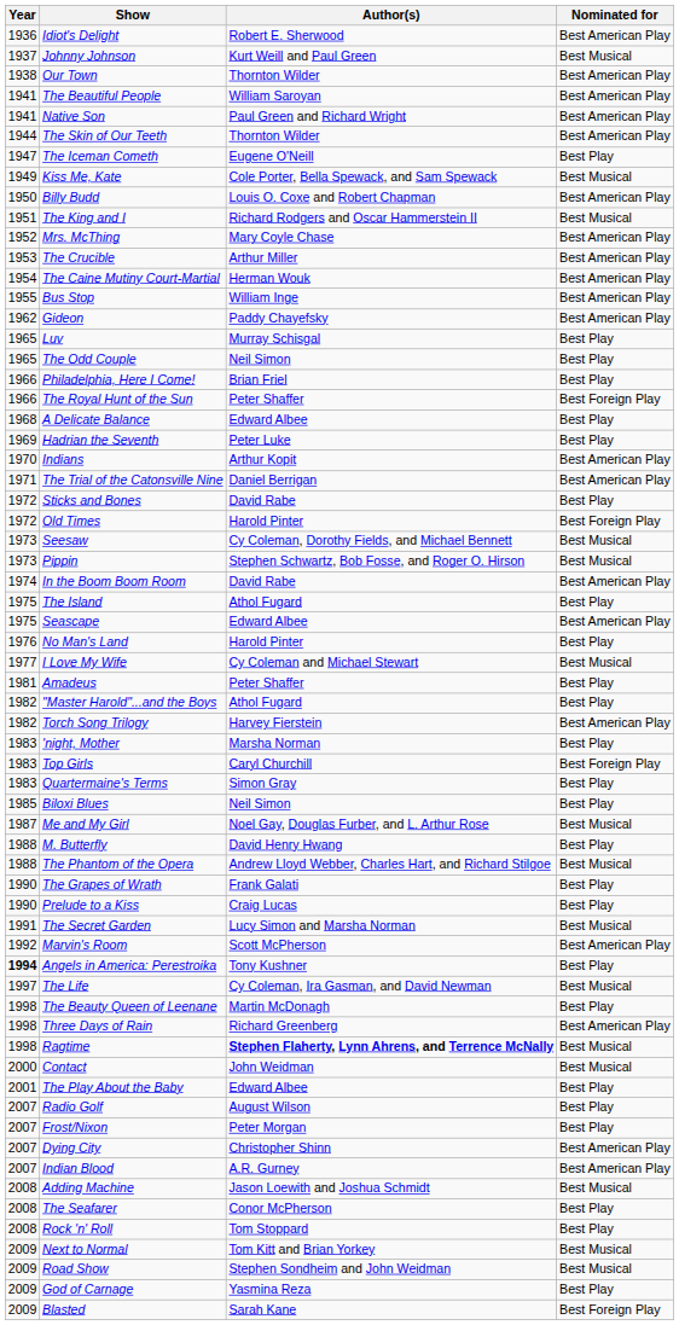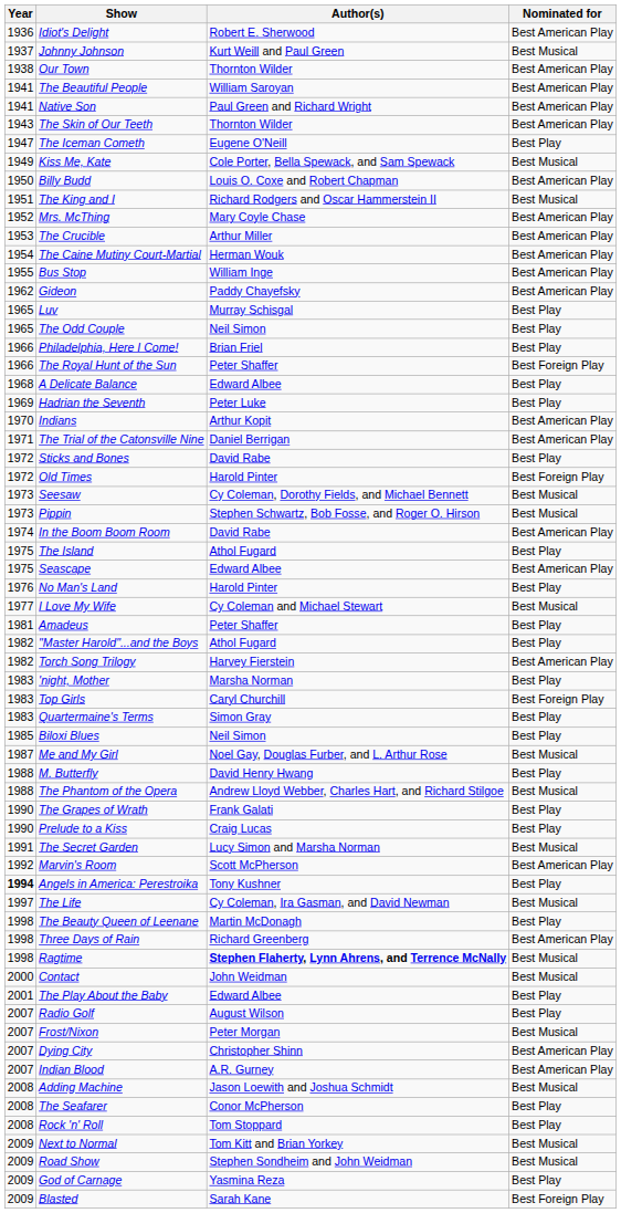 <table class="wikitable sortable">
 <tr>
 <th>Year</th>
 <th>Show</th>
 <th>Author(s)</th>
 <th>Nominated for</th>
 </tr>
 <tr>
 <td>1936</td>
 <td><em><a href='#'>Idiot's Delight</a></em></td>
 <td><a href='#'>Robert E. Sherwood</a></td>
 <td>Best American Play</td>
 </tr>
 <tr>
 <td>1937</td>
 <td><em><a href='#'>Johnny Johnson</a></em></td>
 <td><a href='#'>Kurt Weill</a> and <a href='#'>Paul Green</a></td>
 <td>Best Musical</td>
 </tr>
 <tr>
 <td>1938</td>
 <td><em><a href='#'>Our Town</a></em></td>
 <td><a href='#'>Thornton Wilder</a></td>
 <td>Best American Play</td>
 </tr>
 <tr>
 <td>1941</td>
 <td><em><a href='#'>The Beautiful People</a></em></td>
 <td><a href='#'>William Saroyan</a></td>
 <td>Best American Play</td>
 </tr>
 <tr>
 <td>1941</td>
 <td><em><a href='#'>Native Son</a></em></td>
 <td><a href='#'>Paul Green</a> and <a href='#'>Richard Wright</a></td>
 <td>Best American Play</td>
 </tr>
 <tr>
-<td>1944</td>
+<td>1943</td>
 <td><em><a href='#'>The Skin of Our Teeth</a></em></td>
 <td><a href='#'>Thornton Wilder</a></td>
 <td>Best American Play</td>
 </tr>
 <tr>
 <td>1947</td>
 <td><em><a href='#'>The Iceman Cometh</a></em></td>
 <td><a href='#'>Eugene O'Neill</a></td>
 <td>Best Play</td>
 </tr>
 <tr>
 <td>1949</td>
 <td><em><a href='#'>Kiss Me, Kate</a></em></td>
 <td><a href='#'>Cole Porter</a>, <a href='#'>Bella Spewack</a>, and <a href='#'>Sam Spewack</a></td>
 <td>Best Musical</td>
 </tr>
 <tr>
 <td>1950</td>
 <td><em><a href='#'>Billy Budd</a></em></td>
 <td><a href='#'>Louis O. Coxe</a> and <a href='#'>Robert Chapman</a></td>
 <td>Best American Play</td>
 </tr>
 <tr>
 <td>1951</td>
 <td><em><a href='#'>The King and I</a></em></td>
 <td><a href='#'>Richard Rodgers</a> and <a href='#'>Oscar Hammerstein II</a></td>
 <td>Best Musical</td>
 </tr>
 <tr>
 <td>1952</td>
 <td><em><a href='#'>Mrs. McThing</a></em></td>
 <td><a href='#'>Mary Coyle Chase</a></td>
 <td>Best American Play</td>
 </tr>
 <tr>
 <td>1953</td>
 <td><em><a href='#'>The Crucible</a></em></td>
 <td><a href='#'>Arthur Miller</a></td>
 <td>Best American Play</td>
 </tr>
 <tr>
 <td>1954</td>
 <td><em><a href='#'>The Caine Mutiny Court-Martial</a></em></td>
 <td><a href='#'>Herman Wouk</a></td>
 <td>Best American Play</td>
 </tr>
 <tr>
 <td>1955</td>
 <td><em><a href='#'>Bus Stop</a></em></td>
 <td><a href='#'>William Inge</a></td>
 <td>Best American Play</td>
 </tr>
 <tr>
 <td>1962</td>
 <td><em><a href='#'>Gideon</a></em></td>
 <td><a href='#'>Paddy Chayefsky</a></td>
 <td>Best American Play</td>
 </tr>
 <tr>
 <td>1965</td>
 <td><em><a href='#'>Luv</a></em></td>
 <td><a href='#'>Murray Schisgal</a></td>
 <td>Best Play</td>
 </tr>
 <tr>
 <td>1965</td>
 <td><em><a href='#'>The Odd Couple</a></em></td>
 <td><a href='#'>Neil Simon</a></td>
 <td>Best Play</td>
 </tr>
 <tr>
 <td>1966</td>
 <td><em><a href='#'>Philadelphia, Here I Come!</a></em></td>
 <td><a href='#'>Brian Friel</a></td>
 <td>Best Play</td>
 </tr>
 <tr>
 <td>1966</td>
 <td><em><a href='#'>The Royal Hunt of the Sun</a></em></td>
 <td><a href='#'>Peter Shaffer</a></td>
 <td>Best Foreign Play</td>
 </tr>
 <tr>
 <td>1968</td>
 <td><em><a href='#'>A Delicate Balance</a></em></td>
 <td><a href='#'>Edward Albee</a></td>
 <td>Best Play</td>
 </tr>
 <tr>
 <td>1969</td>
 <td><em><a href='#'>Hadrian the Seventh</a></em></td>
 <td><a href='#'>Peter Luke</a></td>
 <td>Best Play</td>
 </tr>
 <tr>
 <td>1970</td>
 <td><em><a href='#'>Indians</a></em></td>
 <td><a href='#'>Arthur Kopit</a></td>
 <td>Best American Play</td>
 </tr>
 <tr>
 <td>1971</td>
 <td><em><a href='#'>The Trial of the Catonsville Nine</a></em></td>
 <td><a href='#'>Daniel Berrigan</a></td>
 <td>Best American Play</td>
 </tr>
 <tr>
 <td>1972</td>
 <td><em><a href='#'>Sticks and Bones</a></em></td>
 <td><a href='#'>David Rabe</a></td>
 <td>Best Play</td>
 </tr>
 <tr>
 <td>1972</td>
 <td><em><a href='#'>Old Times</a></em></td>
 <td><a href='#'>Harold Pinter</a></td>
 <td>Best Foreign Play</td>
 </tr>
 <tr>
 <td>1973</td>
 <td><em><a href='#'>Seesaw</a></em></td>
 <td><a href='#'>Cy Coleman</a>, <a href='#'>Dorothy Fields</a>, and <a href='#'>Michael Bennett</a></td>
 <td>Best Musical</td>
 </tr>
 <tr>
 <td>1973</td>
 <td><em><a href='#'>Pippin</a></em></td>
 <td><a href='#'>Stephen Schwartz</a>, <a href='#'>Bob Fosse</a>, and <a href='#'>Roger O. Hirson</a></td>
 <td>Best Musical</td>
 </tr>
 <tr>
 <td>1974</td>
 <td><em><a href='#'>In the Boom Boom Room</a></em></td>
 <td><a href='#'>David Rabe</a></td>
 <td>Best American Play</td>
 </tr>
 <tr>
 <td>1975</td>
 <td><em><a href='#'>The Island</a></em></td>
 <td><a href='#'>Athol Fugard</a></td>
 <td>Best Play</td>
 </tr>
 <tr>
 <td>1975</td>
 <td><em><a href='#'>Seascape</a></em></td>
 <td><a href='#'>Edward Albee</a></td>
 <td>Best American Play</td>
 </tr>
 <tr>
 <td>1976</td>
 <td><em><a href='#'>No Man's Land</a></em></td>
 <td><a href='#'>Harold Pinter</a></td>
 <td>Best Play</td>
 </tr>
 <tr>
 <td>1977</td>
 <td><em><a href='#'>I Love My Wife</a></em></td>
 <td><a href='#'>Cy Coleman</a> and <a href='#'>Michael Stewart</a></td>
 <td>Best Musical</td>
 </tr>
 <tr>
 <td>1981</td>
 <td><em><a href='#'>Amadeus</a></em></td>
 <td><a href='#'>Peter Shaffer</a></td>
 <td>Best Play</td>
 </tr>
 <tr>
 <td>1982</td>
 <td><em><a href='#'>"Master Harold"...and the Boys</a></em></td>
 <td><a href='#'>Athol Fugard</a></td>
 <td>Best Play</td>
 </tr>
 <tr>
 <td>1982</td>
 <td><em><a href='#'>Torch Song Trilogy</a></em></td>
 <td><a href='#'>Harvey Fierstein</a></td>
 <td>Best American Play</td>
 </tr>
 <tr>
 <td>1983</td>
 <td><em><a href='#'>'night, Mother</a></em></td>
 <td><a href='#'>Marsha Norman</a></td>
 <td>Best Play</td>
 </tr>
 <tr>
 <td>1983</td>
 <td><em><a href='#'>Top Girls</a></em></td>
 <td><a href='#'>Caryl Churchill</a></td>
 <td>Best Foreign Play</td>
 </tr>
 <tr>
 <td>1983</td>
 <td><em><a href='#'>Quartermaine's Terms</a></em></td>
 <td><a href='#'>Simon Gray</a></td>
 <td>Best Play</td>
 </tr>
 <tr>
 <td>1985</td>
 <td><em><a href='#'>Biloxi Blues</a></em></td>
 <td><a href='#'>Neil Simon</a></td>
 <td>Best Play</td>
 </tr>
 <tr>
 <td>1987</td>
 <td><em><a href='#'>Me and My Girl</a></em></td>
 <td><a href='#'>Noel Gay</a>, <a href='#'>Douglas Furber</a>, and <a href='#'>L. Arthur Rose</a></td>
 <td>Best Musical</td>
 </tr>
 <tr>
 <td>1988</td>
 <td><em><a href='#'>M. Butterfly</a></em></td>
 <td><a href='#'>David Henry Hwang</a></td>
 <td>Best Play</td>
 </tr>
 <tr>
 <td>1988</td>
 <td><em><a href='#'>The Phantom of the Opera</a></em></td>
 <td><a href='#'>Andrew Lloyd Webber</a>, <a href='#'>Charles Hart</a>, and <a href='#'>Richard Stilgoe</a></td>
 <td>Best Musical</td>
 </tr>
 <tr>
 <td>1990</td>
 <td><em><a href='#'>The Grapes of Wrath</a></em></td>
 <td><a href='#'>Frank Galati</a></td>
 <td>Best Play</td>
 </tr>
 <tr>
 <td>1990</td>
 <td><em><a href='#'>Prelude to a Kiss</a></em></td>
 <td><a href='#'>Craig Lucas</a></td>
 <td>Best Play</td>
 </tr>
 <tr>
 <td>1991</td>
 <td><em><a href='#'>The Secret Garden</a></em></td>
 <td><a href='#'>Lucy Simon</a> and <a href='#'>Marsha Norman</a></td>
 <td>Best Musical</td>
 </tr>
 <tr>
 <td>1992</td>
 <td><em><a href='#'>Marvin's Room</a></em></td>
 <td><a href='#'>Scott McPherson</a></td>
 <td>Best American Play</td>
 </tr>
 <tr>
 <td><strong>1994</strong></td>
 <td><em><a href='#'>Angels in America: Perestroika</a></em></td>
 <td><a href='#'>Tony Kushner</a></td>
 <td>Best Play</td>
 </tr>
 <tr>
 <td>1997</td>
 <td><em><a href='#'>The Life</a></em></td>
 <td><a href='#'>Cy Coleman</a>, <a href='#'>Ira Gasman</a>, and <a href='#'>David Newman</a></td>
 <td>Best Musical</td>
 </tr>
 <tr>
 <td>1998</td>
 <td><em><a href='#'>The Beauty Queen of Leenane</a></em></td>
 <td><a href='#'>Martin McDonagh</a></td>
 <td>Best Play</td>
 </tr>
 <tr>
 <td>1998</td>
 <td><em><a href='#'>Three Days of Rain</a></em></td>
 <td><a href='#'>Richard Greenberg</a></td>
 <td>Best American Play</td>
 </tr>
 <tr>
 <td>1998</td>
 <td><em><a href='#'>Ragtime</a></em></td>
 <td><strong><a href='#'>Stephen Flaherty</a>, <a href='#'>Lynn Ahrens</a>, and <a href='#'>Terrence McNally</a></strong></td>
 <td>Best Musical</td>
 </tr>
 <tr>
 <td>2000</td>
 <td><em><a href='#'>Contact</a></em></td>
 <td><a href='#'>John Weidman</a></td>
 <td>Best Musical</td>
 </tr>
 <tr>
 <td>2001</td>
 <td><em><a href='#'>The Play About the Baby</a></em></td>
 <td><a href='#'>Edward Albee</a></td>
 <td>Best Play</td>
 </tr>
 <tr>
 <td>2007</td>
 <td><em><a href='#'>Radio Golf</a></em></td>
 <td><a href='#'>August Wilson</a></td>
 <td>Best Play</td>
 </tr>
 <tr>
 <td>2007</td>
 <td><em><a href='#'>Frost/Nixon</a></em></td>
 <td><a href='#'>Peter Morgan</a></td>
-<td>Best Play</td>
+<td>Best Musical</td>
 </tr>
 <tr>
 <td>2007</td>
 <td><em><a href='#'>Dying City</a></em></td>
 <td><a href='#'>Christopher Shinn</a></td>
 <td>Best American Play</td>
 </tr>
 <tr>
 <td>2007</td>
 <td><em><a href='#'>Indian Blood</a></em></td>
 <td><a href='#'>A.R. Gurney</a></td>
 <td>Best American Play</td>
 </tr>
 <tr>
 <td>2008</td>
 <td><em><a href='#'>Adding Machine</a></em></td>
 <td><a href='#'>Jason Loewith</a> and <a href='#'>Joshua Schmidt</a></td>
 <td>Best Musical</td>
 </tr>
 <tr>
 <td>2008</td>
 <td><em><a href='#'>The Seafarer</a></em></td>
 <td><a href='#'>Conor McPherson</a></td>
 <td>Best Play</td>
 </tr>
 <tr>
 <td>2008</td>
 <td><em><a href='#'>Rock 'n' Roll</a></em></td>
 <td><a href='#'>Tom Stoppard</a></td>
 <td>Best Play</td>
 </tr>
 <tr>
 <td>2009</td>
 <td><em><a href='#'>Next to Normal</a></em></td>
 <td><a href='#'>Tom Kitt</a> and <a href='#'>Brian Yorkey</a></td>
 <td>Best Musical</td>
 </tr>
 <tr>
 <td>2009</td>
 <td><em><a href='#'>Road Show</a></em></td>
 <td><a href='#'>Stephen Sondheim</a> and <a href='#'>John Weidman</a></td>
 <td>Best Musical</td>
 </tr>
 <tr>
 <td>2009</td>
 <td><em><a href='#'>God of Carnage</a></em></td>
 <td><a href='#'>Yasmina Reza</a></td>
 <td>Best Play</td>
 </tr>
 <tr>
 <td>2009</td>
 <td><em><a href='#'>Blasted</a></em></td>
 <td><a href='#'>Sarah Kane</a></td>
 <td>Best Foreign Play</td>
 </tr>
 </table>
